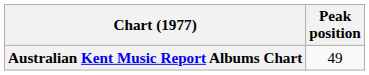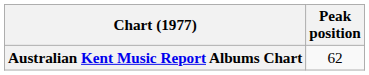 <table class="wikitable plainrowheaders" style="text-align:center">
 <tr>
 <th>Chart (1977)</th>
 <th>Peak<br>position</th>
 </tr>
 <tr>
 <th scope="row">Australian <a href='#'>Kent Music Report</a> Albums Chart</th>
-<td>49</td>
+<td>62</td>
 </tr>
 </table>
